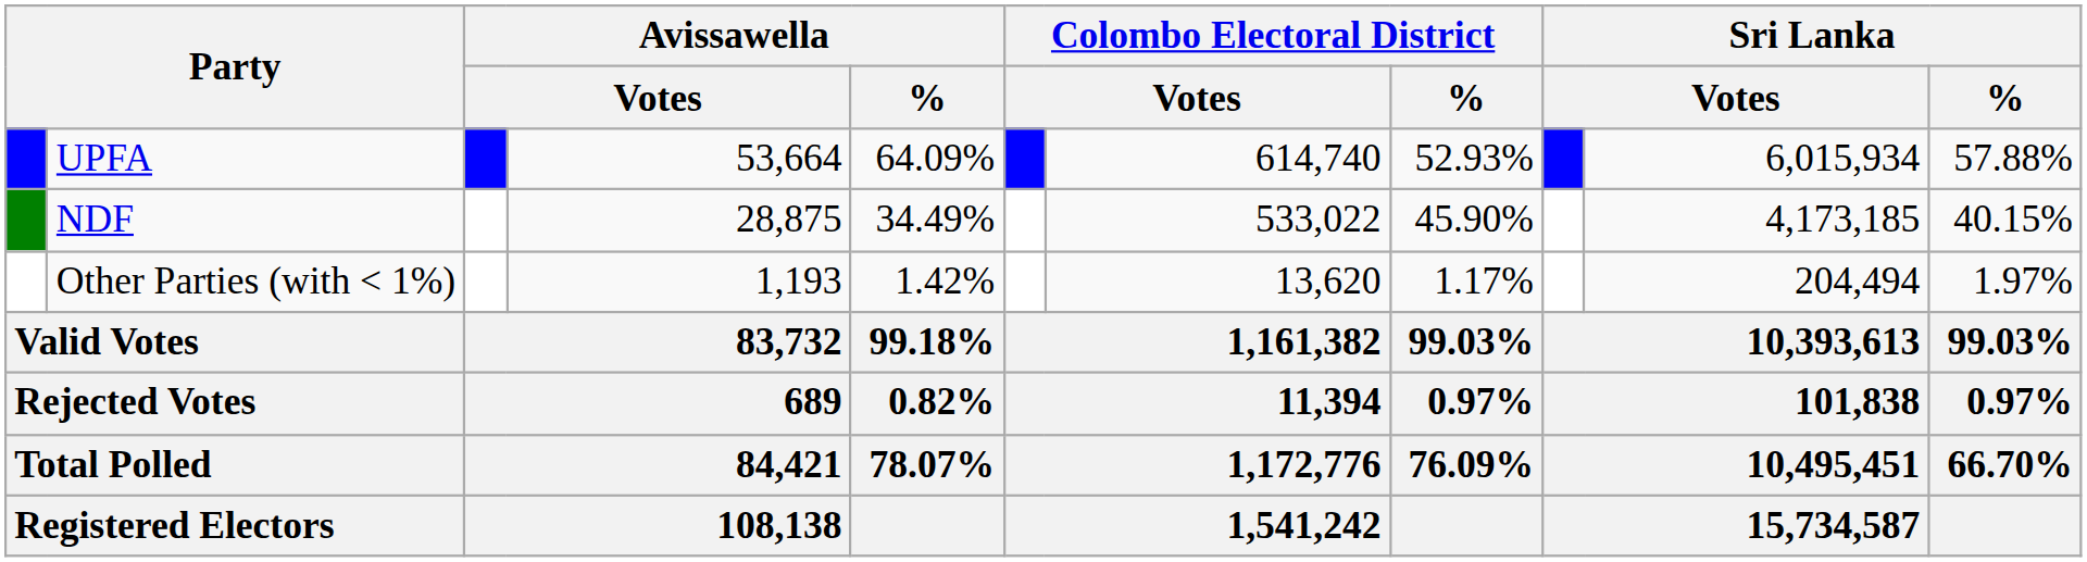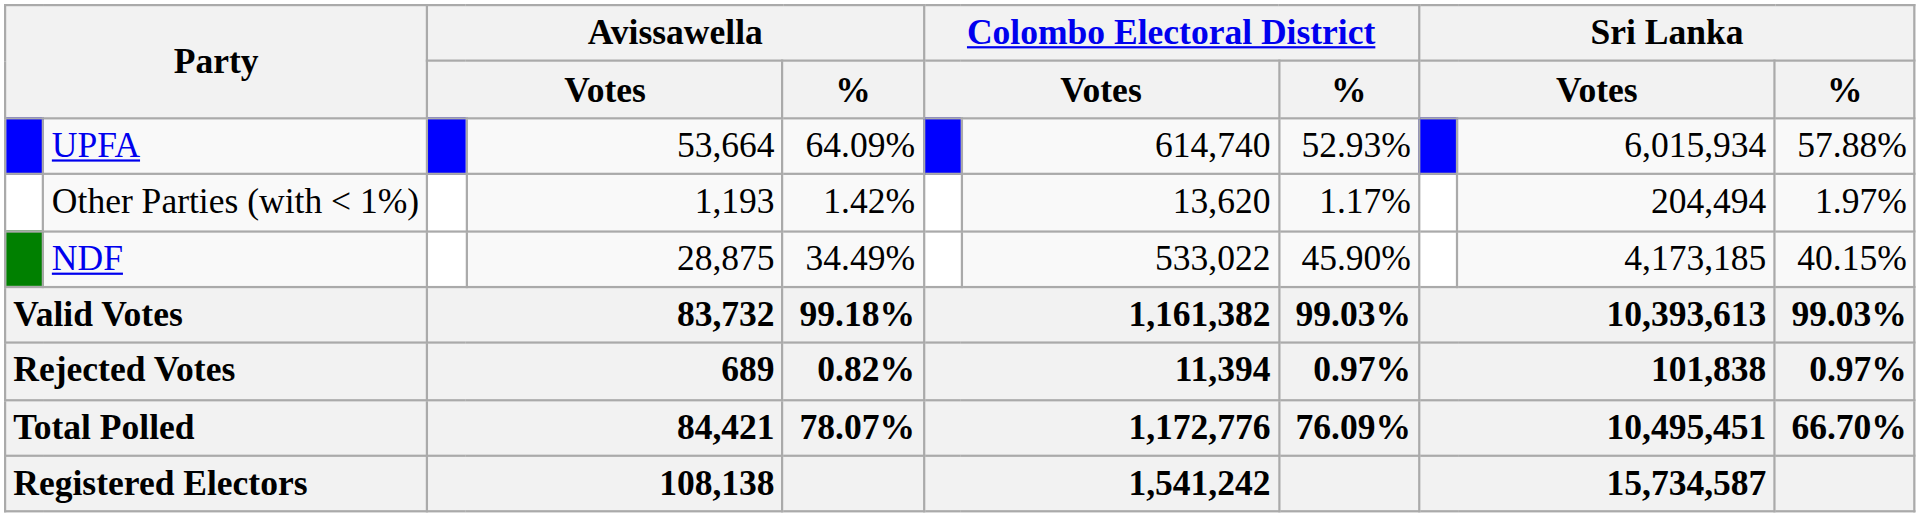 <table class="wikitable">
 <tr>
 <th colspan="2" width="144px"rowspan="2">Party</th>
 <th colspan="3" width="216px">Avissawella</th>
 <th colspan="3" width="216px"><a href='#'>Colombo Electoral District</a></th>
 <th colspan="3" width="216px">Sri Lanka</th>
 </tr>
 <tr>
 <th colspan="2" width="144px">Votes</th>
 <th>%</th>
 <th colspan="2" width="144px">Votes</th>
 <th>%</th>
 <th colspan="2" width="144px">Votes</th>
 <th>%</th>
 </tr>
 <tr>
 <td style="background-color:blue;" width="10px"></td>
 <td style="text-align:left;"><a href='#'>UPFA</a></td>
 <td style="background-color:blue;" width="10px"></td>
 <td style="text-align:right;">53,664</td>
 <td style="text-align:right;">64.09%</td>
 <td style="background-color:blue;" width="10px"></td>
 <td style="text-align:right;">614,740</td>
 <td style="text-align:right;">52.93%</td>
 <td style="background-color:blue;" width="10px"></td>
 <td style="text-align:right;">6,015,934</td>
 <td style="text-align:right;">57.88%</td>
 </tr>
 <tr>
+<td style="background-color:white;" width="10px"></td>
+<td style="text-align:left;">Other Parties (with < 1%)</td>
+<td style="background-color:white;" width="10px"></td>
+<td style="text-align:right;">1,193</td>
+<td style="text-align:right;">1.42%</td>
+<td style="background-color:white;" width="10px"></td>
+<td style="text-align:right;">13,620</td>
+<td style="text-align:right;">1.17%</td>
+<td style="background-color:white;" width="10px"></td>
+<td style="text-align:right;">204,494</td>
+<td style="text-align:right;">1.97%</td>
+</tr>
+<tr>
 <td style="background-color:green;" width="10px"></td>
 <td style="text-align:left;"><a href='#'>NDF</a></td>
 <td style="background-color:white;" width="10px"></td>
 <td style="text-align:right;">28,875</td>
 <td style="text-align:right;">34.49%</td>
 <td style="background-color:white;" width="10px"></td>
 <td style="text-align:right;">533,022</td>
 <td style="text-align:right;">45.90%</td>
 <td style="background-color:white;" width="10px"></td>
 <td style="text-align:right;">4,173,185</td>
 <td style="text-align:right;">40.15%</td>
-</tr>
-<tr>
-<td style="background-color:white;" width="10px"></td>
-<td style="text-align:left;">Other Parties (with < 1%)</td>
-<td style="background-color:white;" width="10px"></td>
-<td style="text-align:right;">1,193</td>
-<td style="text-align:right;">1.42%</td>
-<td style="background-color:white;" width="10px"></td>
-<td style="text-align:right;">13,620</td>
-<td style="text-align:right;">1.17%</td>
-<td style="background-color:white;" width="10px"></td>
-<td style="text-align:right;">204,494</td>
-<td style="text-align:right;">1.97%</td>
 </tr>
 <tr>
 <th colspan="2" width="144px"style="text-align:left;">Valid Votes</th>
 <th style="text-align:right;"colspan="2" width="144px">83,732</th>
 <th style="text-align:right;">99.18%</th>
 <th style="text-align:right;"colspan="2" width="144px">1,161,382</th>
 <th style="text-align:right;">99.03%</th>
 <th style="text-align:right;"colspan="2" width="144px">10,393,613</th>
 <th style="text-align:right;">99.03%</th>
 </tr>
 <tr>
 <th colspan="2" width="144px"style="text-align:left;">Rejected Votes</th>
 <th style="text-align:right;"colspan="2" width="144px">689</th>
 <th style="text-align:right;">0.82%</th>
 <th style="text-align:right;"colspan="2" width="144px">11,394</th>
 <th style="text-align:right;">0.97%</th>
 <th style="text-align:right;"colspan="2" width="144px">101,838</th>
 <th style="text-align:right;">0.97%</th>
 </tr>
 <tr>
 <th colspan="2" width="144px"style="text-align:left;">Total Polled</th>
 <th style="text-align:right;"colspan="2" width="144px">84,421</th>
 <th style="text-align:right;">78.07%</th>
 <th style="text-align:right;"colspan="2" width="144px">1,172,776</th>
 <th style="text-align:right;">76.09%</th>
 <th style="text-align:right;"colspan="2" width="144px">10,495,451</th>
 <th style="text-align:right;">66.70%</th>
 </tr>
 <tr>
 <th colspan="2" width="144px"style="text-align:left;">Registered Electors</th>
 <th style="text-align:right;"colspan="2" width="144px">108,138</th>
 <th></th>
 <th style="text-align:right;"colspan="2" width="144px">1,541,242</th>
 <th></th>
 <th style="text-align:right;"colspan="2" width="144px">15,734,587</th>
 <th></th>
 </tr>
 </table>
